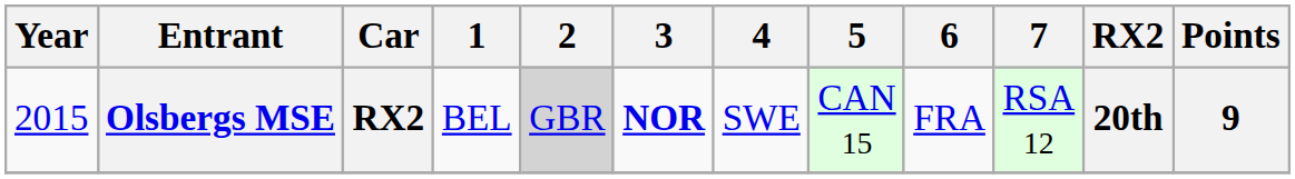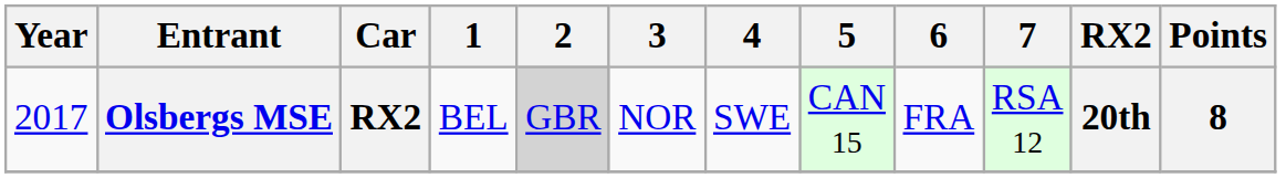 <table class="wikitable" border="1" style="text-align:center; font-size:90%;">
 <tr valign="top">
 <th>Year</th>
 <th>Entrant</th>
 <th>Car</th>
 <th>1</th>
 <th>2</th>
 <th>3</th>
 <th>4</th>
 <th>5</th>
 <th>6</th>
 <th>7</th>
 <th>RX2</th>
 <th>Points</th>
 </tr>
 <tr>
-<td><a href='#'>2015</a></td>
+<td><a href='#'>2017</a></td>
 <th><a href='#'>Olsbergs MSE</a></th>
 <th>RX2</th>
 <td><a href='#'>BEL</a></td>
 <td style="background: lightgrey;"><a href='#'>GBR</a></td>
-<td><strong><a href='#'>NOR</a></strong></td>
+<td><a href='#'>NOR</a></td>
 <td><a href='#'>SWE</a></td>
 <td style="background:#DFFFDF;"><a href='#'>CAN</a><br><small>15</small></td>
 <td><a href='#'>FRA</a></td>
 <td style="background:#DFFFDF;"><a href='#'>RSA</a><br><small>12</small></td>
 <th>20th</th>
-<th>9</th>
+<th>8</th>
 </tr>
 <tr>
 </tr>
 </table>
